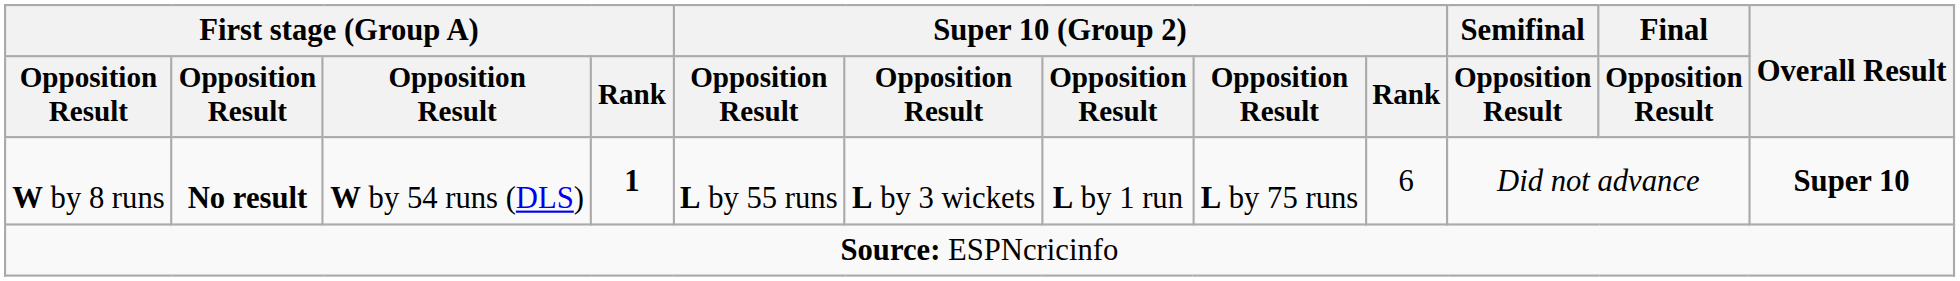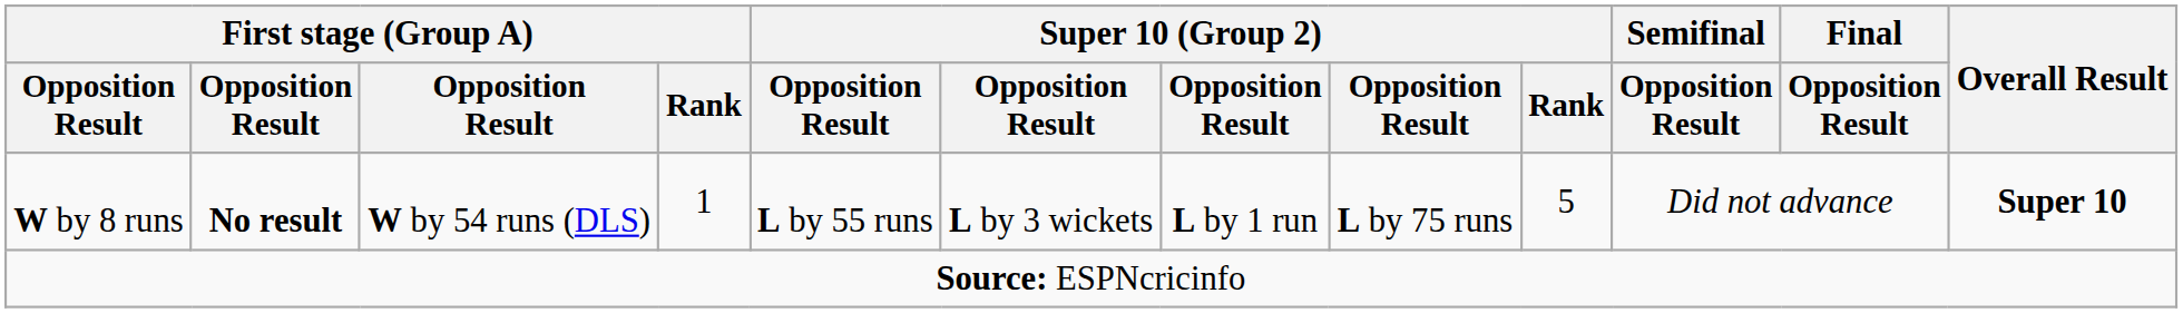 <table class=wikitable style=font-size:90%;text-align:center>
 <tr>
 <th colspan=4>First stage (Group A)</th>
 <th colspan=5>Super 10 (Group 2)</th>
 <th>Semifinal</th>
 <th>Final</th>
 <th rowspan=2>Overall Result</th>
 </tr>
 <tr style=font-size:95%>
 <th>Opposition<br>Result</th>
 <th>Opposition<br>Result</th>
 <th>Opposition<br>Result</th>
 <th>Rank</th>
 <th>Opposition<br>Result</th>
 <th>Opposition<br>Result</th>
 <th>Opposition<br>Result</th>
 <th>Opposition<br>Result</th>
 <th>Rank</th>
 <th>Opposition<br>Result</th>
 <th>Opposition<br>Result</th>
 </tr>
 <tr>
 <td><br><strong>W</strong> by 8 runs</td>
 <td><br><strong>No result</strong></td>
 <td><br><strong>W</strong> by 54 runs (<a href='#'>DLS</a>)</td>
-<td><strong>1</strong></td>
+<td>1</td>
 <td><br><strong>L</strong> by 55 runs</td>
 <td><br><strong>L</strong> by 3 wickets</td>
 <td><br><strong>L</strong> by 1 run</td>
 <td><br><strong>L</strong> by 75 runs</td>
-<td>6</td>
+<td>5</td>
 <td colspan=2><em>Did not advance</em></td>
 <td><strong>Super 10</strong></td>
 </tr>
 <tr>
 <td colspan="12"><strong>Source:</strong> ESPNcricinfo</td>
 </tr>
 </table>
